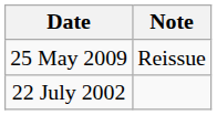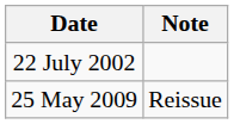 <table class="wikitable">
 <tr>
 <th>Date</th>
 <th>Note</th>
 </tr>
 <tr>
+<td style="text-align:center;">22 July 2002</td>
+<td></td>
+</tr>
+<tr>
 <td style="text-align:center;">25 May 2009</td>
 <td>Reissue</td>
 </tr>
-<tr>
-<td style="text-align:center;">22 July 2002</td>
-<td></td>
-</tr>
 </table>
